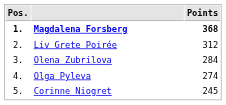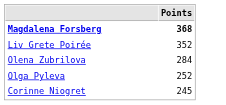 <table cellspacing="1" cellpadding="3" style="border:1px solid #AAAAAA;font-size:90%">
 <tr bgcolor="#E4E4E4">
-<th style="border-bottom:1px solid #AAAAAA" width=10>Pos.</th>
 <th style="border-bottom:1px solid #AAAAAA" width=200></th>
 <th style="border-bottom:1px solid #AAAAAA" width=20>Points</th>
 </tr>
 <tr>
-<td align="center"><strong>1.</strong></td>
 <td> <strong><a href='#'>Magdalena Forsberg</a></strong></td>
 <td align="right"><strong>368</strong></td>
 </tr>
 <tr>
-<td align="center">2.</td>
 <td> <a href='#'>Liv Grete Poirée</a></td>
-<td align="right">312</td>
+<td align="right">352</td>
 </tr>
 <tr>
-<td align="center">3.</td>
 <td> <a href='#'>Olena Zubrilova</a></td>
 <td align="right">284</td>
 </tr>
 <tr>
-<td align="center">4.</td>
 <td> <a href='#'>Olga Pyleva</a></td>
-<td align="right">274</td>
+<td align="right">252</td>
 </tr>
 <tr>
-<td align="center">5.</td>
 <td> <a href='#'>Corinne Niogret</a></td>
 <td align="right">245</td>
 </tr>
 </table>
